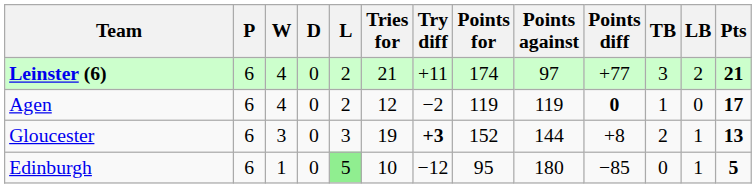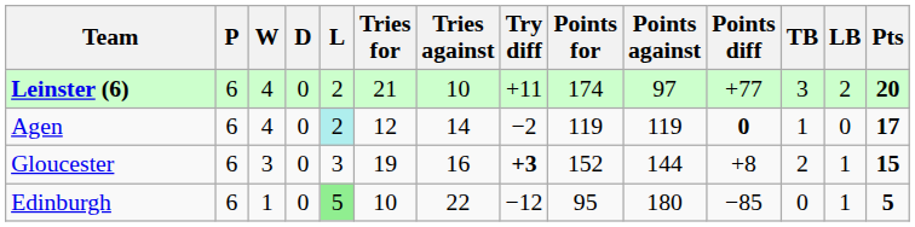 <table class="wikitable" style="text-align:center">
 <tr>
 <th width="200">Team</th>
 <th width="20">P</th>
 <th width="20">W</th>
 <th width="20">D</th>
 <th width="20">L</th>
 <th width="20">Tries for</th>
+<th width="20">Tries against</th>
 <th width="20">Try diff</th>
 <th width="20">Points for</th>
 <th width="20">Points against</th>
 <th width="25">Points diff</th>
 <th width="20">TB</th>
 <th width="20">LB</th>
 <th width="20">Pts</th>
 </tr>
 <tr bgcolor=#ccffcc>
 <td align=left> <strong><a href='#'>Leinster</a> (6)</strong></td>
 <td>6</td>
 <td>4</td>
 <td>0</td>
 <td>2</td>
 <td>21</td>
+<td>10</td>
 <td>+11</td>
 <td>174</td>
 <td>97</td>
 <td>+77</td>
 <td>3</td>
 <td>2</td>
-<td><strong>21</strong></td>
+<td><strong>20</strong></td>
 </tr>
 <tr>
 <td align=left> <a href='#'>Agen</a></td>
 <td>6</td>
 <td>4</td>
 <td>0</td>
-<td>2</td>
+<td style="background: paleturquoise;">2</td>
 <td>12</td>
+<td>14</td>
 <td>−2</td>
 <td>119</td>
 <td>119</td>
 <td><strong>0</strong></td>
 <td>1</td>
 <td>0</td>
 <td><strong>17</strong></td>
 </tr>
 <tr>
 <td align=left> <a href='#'>Gloucester</a></td>
 <td>6</td>
 <td>3</td>
 <td>0</td>
 <td>3</td>
 <td>19</td>
+<td>16</td>
 <td><strong>+3</strong></td>
 <td>152</td>
 <td>144</td>
 <td>+8</td>
 <td>2</td>
 <td>1</td>
-<td><strong>13</strong></td>
+<td><strong>15</strong></td>
 </tr>
 <tr>
 <td align=left> <a href='#'>Edinburgh</a></td>
 <td>6</td>
 <td>1</td>
 <td>0</td>
 <td style="background: lightgreen;">5</td>
 <td>10</td>
+<td>22</td>
 <td>−12</td>
 <td>95</td>
 <td>180</td>
 <td>−85</td>
 <td>0</td>
 <td>1</td>
 <td><strong>5</strong></td>
 </tr>
 </table>
